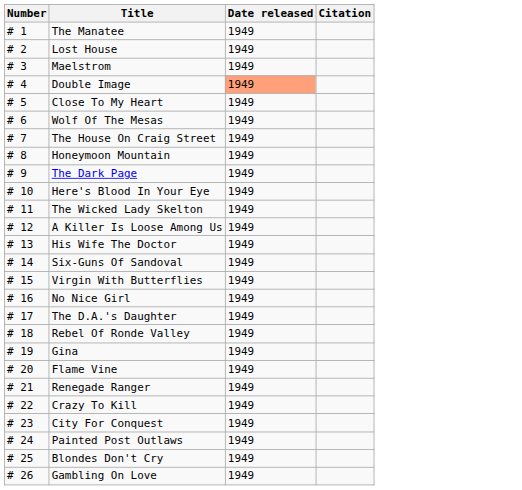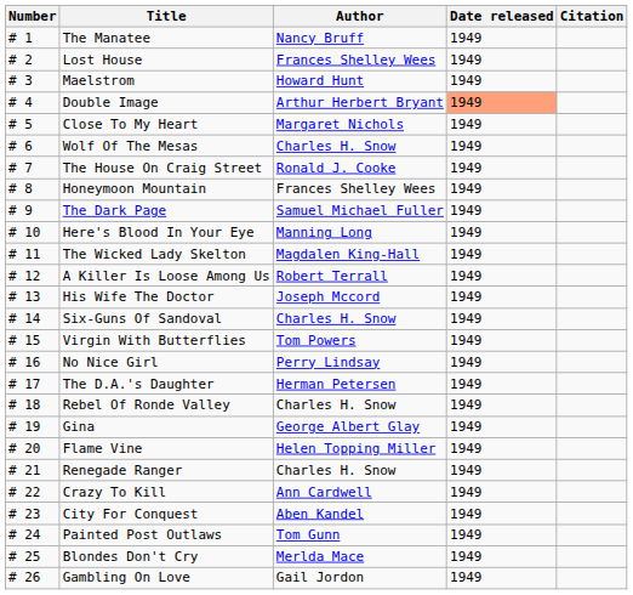 <table class="wikitable">
 <tr>
 <th>Number</th>
 <th>Title</th>
+<th>Author</th>
 <th>Date released</th>
 <th>Citation</th>
 </tr>
 <tr>
 <td># 1</td>
 <td>The Manatee</td>
+<td><a href='#'>Nancy Bruff</a></td>
 <td>1949</td>
 <td></td>
 </tr>
 <tr>
 <td># 2</td>
 <td>Lost House</td>
+<td><a href='#'>Frances Shelley Wees</a></td>
 <td>1949</td>
 <td></td>
 </tr>
 <tr>
 <td># 3</td>
 <td>Maelstrom</td>
+<td><a href='#'>Howard Hunt</a></td>
 <td>1949</td>
 <td></td>
 </tr>
 <tr>
 <td># 4</td>
 <td>Double Image</td>
+<td><a href='#'>Arthur Herbert Bryant</a></td>
 <td style="background: lightsalmon;">1949</td>
 <td></td>
 </tr>
 <tr>
 <td># 5</td>
 <td>Close To My Heart</td>
+<td><a href='#'>Margaret Nichols</a></td>
 <td>1949</td>
 <td></td>
 </tr>
 <tr>
 <td># 6</td>
 <td>Wolf Of The Mesas</td>
+<td><a href='#'>Charles H. Snow</a></td>
 <td>1949</td>
 <td></td>
 </tr>
 <tr>
 <td># 7</td>
 <td>The House On Craig Street</td>
+<td><a href='#'>Ronald J. Cooke</a></td>
 <td>1949</td>
 <td></td>
 </tr>
 <tr>
 <td># 8</td>
 <td>Honeymoon Mountain</td>
+<td>Frances Shelley Wees</td>
 <td>1949</td>
 <td></td>
 </tr>
 <tr>
 <td># 9</td>
 <td><a href='#'>The Dark Page</a></td>
+<td><a href='#'>Samuel Michael Fuller</a></td>
 <td>1949</td>
 <td></td>
 </tr>
 <tr>
 <td># 10</td>
 <td>Here's Blood In Your Eye</td>
+<td><a href='#'>Manning Long</a></td>
 <td>1949</td>
 <td></td>
 </tr>
 <tr>
 <td># 11</td>
 <td>The Wicked Lady Skelton</td>
+<td><a href='#'>Magdalen King-Hall</a></td>
 <td>1949</td>
 <td></td>
 </tr>
 <tr>
 <td># 12</td>
 <td>A Killer Is Loose Among Us</td>
+<td><a href='#'>Robert Terrall</a></td>
 <td>1949</td>
 <td></td>
 </tr>
 <tr>
 <td># 13</td>
 <td>His Wife The Doctor</td>
+<td><a href='#'>Joseph Mccord</a></td>
 <td>1949</td>
 <td></td>
 </tr>
 <tr>
 <td># 14</td>
 <td>Six-Guns Of Sandoval</td>
+<td><a href='#'>Charles H. Snow</a></td>
 <td>1949</td>
 <td></td>
 </tr>
 <tr>
 <td># 15</td>
 <td>Virgin With Butterflies</td>
+<td><a href='#'>Tom Powers</a></td>
 <td>1949</td>
 <td></td>
 </tr>
 <tr>
 <td># 16</td>
 <td>No Nice Girl</td>
+<td><a href='#'>Perry Lindsay</a></td>
 <td>1949</td>
 <td></td>
 </tr>
 <tr>
 <td># 17</td>
 <td>The D.A.'s Daughter</td>
+<td><a href='#'>Herman Petersen</a></td>
 <td>1949</td>
 <td></td>
 </tr>
 <tr>
 <td># 18</td>
 <td>Rebel Of Ronde Valley</td>
+<td>Charles H. Snow</td>
 <td>1949</td>
 <td></td>
 </tr>
 <tr>
 <td># 19</td>
 <td>Gina</td>
+<td><a href='#'>George Albert Glay</a></td>
 <td>1949</td>
 <td></td>
 </tr>
 <tr>
 <td># 20</td>
 <td>Flame Vine</td>
+<td><a href='#'>Helen Topping Miller</a></td>
 <td>1949</td>
 <td></td>
 </tr>
 <tr>
 <td># 21</td>
 <td>Renegade Ranger</td>
+<td>Charles H. Snow</td>
 <td>1949</td>
 <td></td>
 </tr>
 <tr>
 <td># 22</td>
 <td>Crazy To Kill</td>
+<td><a href='#'>Ann Cardwell</a></td>
 <td>1949</td>
 <td></td>
 </tr>
 <tr>
 <td># 23</td>
 <td>City For Conquest</td>
+<td><a href='#'>Aben Kandel</a></td>
 <td>1949</td>
 <td></td>
 </tr>
 <tr>
 <td># 24</td>
 <td>Painted Post Outlaws</td>
+<td><a href='#'>Tom Gunn</a></td>
 <td>1949</td>
 <td></td>
 </tr>
 <tr>
 <td># 25</td>
 <td>Blondes Don't Cry</td>
+<td><a href='#'>Merlda Mace</a></td>
 <td>1949</td>
 <td></td>
 </tr>
 <tr>
 <td># 26</td>
 <td>Gambling On Love</td>
+<td>Gail Jordon</td>
 <td>1949</td>
 <td></td>
 </tr>
 </table>
